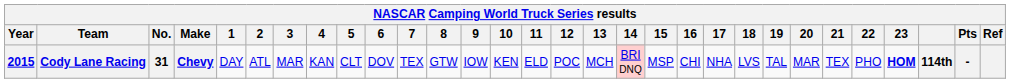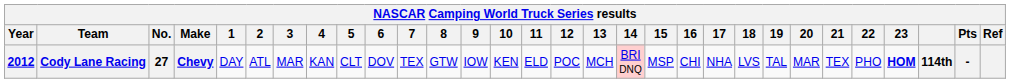 <table class="wikitable" style="text-align:center; font-size:75%">
 <tr>
 <th colspan=45><a href='#'>NASCAR</a> <a href='#'>Camping World Truck Series</a> results</th>
 </tr>
 <tr>
 <th>Year</th>
 <th>Team</th>
 <th>No.</th>
 <th>Make</th>
 <th>1</th>
 <th>2</th>
 <th>3</th>
 <th>4</th>
 <th>5</th>
 <th>6</th>
 <th>7</th>
 <th>8</th>
 <th>9</th>
 <th>10</th>
 <th>11</th>
 <th>12</th>
 <th>13</th>
 <th>14</th>
 <th>15</th>
 <th>16</th>
 <th>17</th>
 <th>18</th>
 <th>19</th>
 <th>20</th>
 <th>21</th>
 <th>22</th>
 <th>23</th>
 <th></th>
 <th>Pts</th>
 <th>Ref</th>
 </tr>
 <tr>
-<th><a href='#'>2015</a></th>
+<th><a href='#'>2012</a></th>
 <th><a href='#'>Cody Lane Racing</a></th>
-<th>31</th>
+<th>27</th>
 <th><a href='#'>Chevy</a></th>
 <td><a href='#'>DAY</a></td>
 <td><a href='#'>ATL</a></td>
 <td><a href='#'>MAR</a></td>
 <td><a href='#'>KAN</a></td>
 <td><a href='#'>CLT</a></td>
 <td><a href='#'>DOV</a></td>
 <td><a href='#'>TEX</a></td>
 <td><a href='#'>GTW</a></td>
 <td><a href='#'>IOW</a></td>
 <td><a href='#'>KEN</a></td>
 <td><a href='#'>ELD</a></td>
 <td><a href='#'>POC</a></td>
 <td><a href='#'>MCH</a></td>
 <td style="background:#FFCFCF;"><a href='#'>BRI</a><br><small>DNQ</small></td>
 <td><a href='#'>MSP</a></td>
 <td><a href='#'>CHI</a></td>
 <td><a href='#'>NHA</a></td>
 <td><a href='#'>LVS</a></td>
 <td><a href='#'>TAL</a></td>
 <td><a href='#'>MAR</a></td>
 <td><a href='#'>TEX</a></td>
 <td><a href='#'>PHO</a></td>
 <td><strong><a href='#'>HOM</a></strong></td>
 <th>114th</th>
 <th>-</th>
 <th></th>
 </tr>
 </table>
